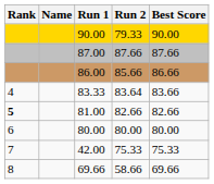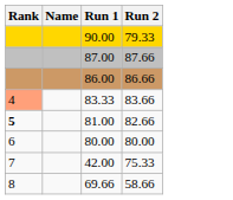 <table class="wikitable">
 <tr>
 <th>Rank</th>
 <th>Name</th>
 <th>Run 1</th>
 <th>Run 2</th>
-<th>Best Score</th>
 </tr>
 <tr style="background:gold;">
 <td></td>
 <td></td>
 <td>90.00</td>
 <td>79.33</td>
-<td>90.00</td>
 </tr>
 <tr style="background:silver;">
 <td></td>
 <td></td>
 <td>87.00</td>
 <td>87.66</td>
-<td>87.66</td>
 </tr>
 <tr style="background:#CC9966;">
 <td></td>
 <td></td>
 <td>86.00</td>
-<td>85.66</td>
 <td>86.66</td>
 </tr>
 <tr>
-<td>4</td>
+<td style="background: lightsalmon;">4</td>
 <td></td>
 <td>83.33</td>
-<td>83.64</td>
 <td>83.66</td>
 </tr>
 <tr>
 <td><strong>5</strong></td>
 <td></td>
 <td>81.00</td>
 <td>82.66</td>
-<td>82.66</td>
 </tr>
 <tr>
 <td>6</td>
 <td></td>
-<td>80.00</td>
 <td>80.00</td>
 <td>80.00</td>
 </tr>
 <tr>
 <td>7</td>
 <td></td>
 <td>42.00</td>
 <td>75.33</td>
-<td>75.33</td>
 </tr>
 <tr>
 <td>8</td>
 <td></td>
 <td>69.66</td>
 <td>58.66</td>
-<td>69.66</td>
 </tr>
 </table>
